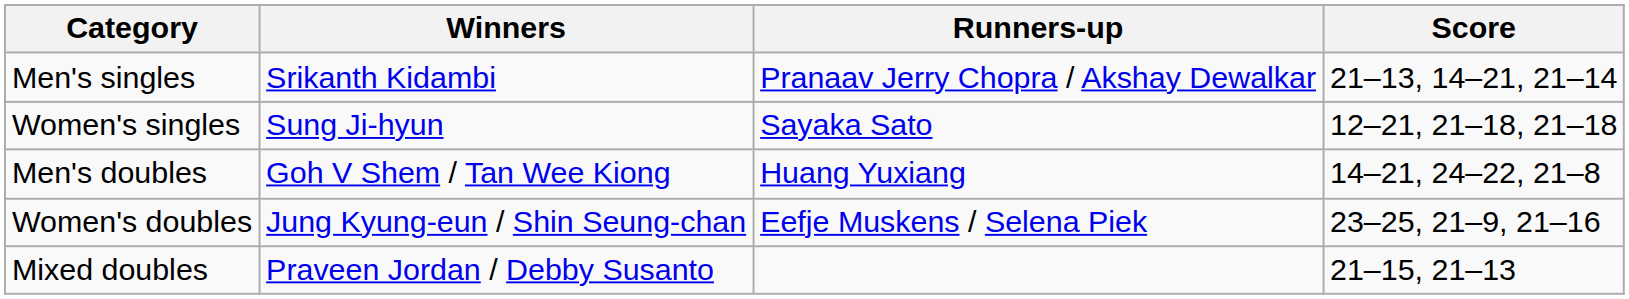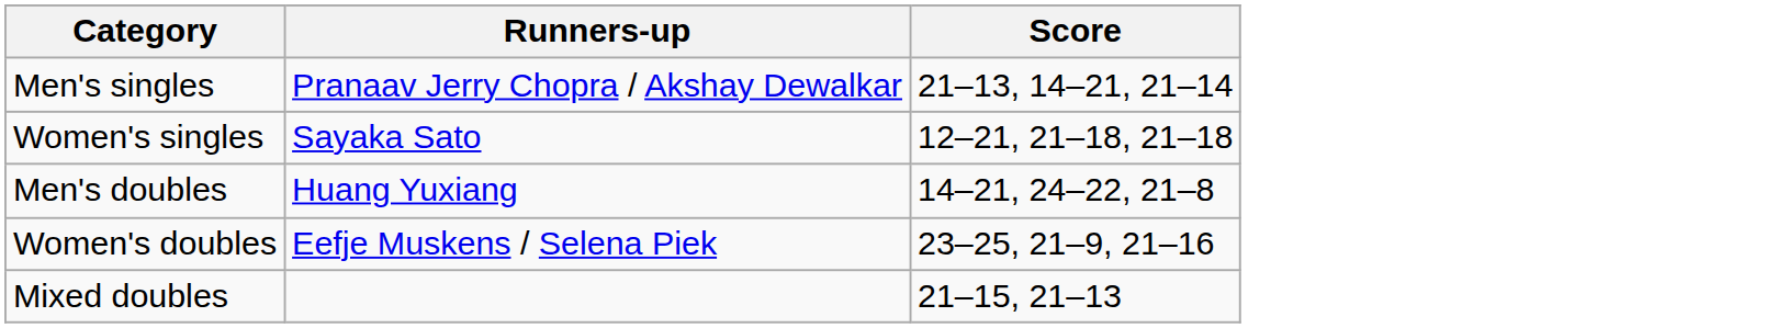 <table class=wikitable style="white-space:nowrap;">
 <tr>
 <th>Category</th>
-<th>Winners</th>
 <th>Runners-up</th>
 <th>Score</th>
 </tr>
 <tr>
 <td>Men's singles</td>
-<td> <a href='#'>Srikanth Kidambi</a></td>
 <td> <a href='#'>Pranaav Jerry Chopra</a> / <a href='#'>Akshay Dewalkar</a></td>
 <td>21–13, 14–21, 21–14</td>
 </tr>
 <tr>
 <td>Women's singles</td>
-<td> <a href='#'>Sung Ji-hyun</a></td>
 <td> <a href='#'>Sayaka Sato</a></td>
 <td>12–21, 21–18, 21–18</td>
 </tr>
 <tr>
 <td>Men's doubles</td>
-<td> <a href='#'>Goh V Shem</a> / <a href='#'>Tan Wee Kiong</a></td>
 <td> <a href='#'>Huang Yuxiang</a></td>
 <td>14–21, 24–22, 21–8</td>
 </tr>
 <tr>
 <td>Women's doubles</td>
-<td> <a href='#'>Jung Kyung-eun</a> / <a href='#'>Shin Seung-chan</a></td>
 <td> <a href='#'>Eefje Muskens</a> / <a href='#'>Selena Piek</a></td>
 <td>23–25, 21–9, 21–16</td>
 </tr>
 <tr>
 <td>Mixed doubles</td>
-<td> <a href='#'>Praveen Jordan</a> / <a href='#'>Debby Susanto</a></td>
 <td></td>
 <td>21–15, 21–13</td>
 </tr>
 </table>
